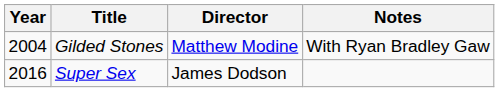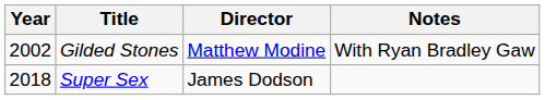 <table class="wikitable">
 <tr>
 <th>Year</th>
 <th>Title</th>
 <th>Director</th>
 <th>Notes</th>
 </tr>
 <tr>
-<td>2004</td>
+<td>2002</td>
 <td><em>Gilded Stones</em></td>
 <td><a href='#'>Matthew Modine</a></td>
 <td>With Ryan Bradley Gaw</td>
 </tr>
 <tr>
-<td>2016</td>
+<td>2018</td>
 <td><em><a href='#'>Super Sex</a></em></td>
 <td>James Dodson</td>
 <td></td>
 </tr>
 </table>
